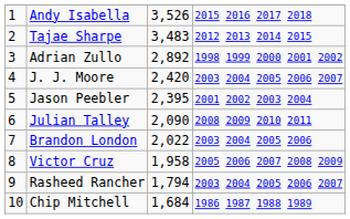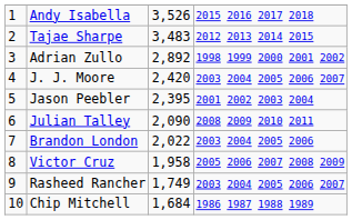 <table class="wikitable">
 <tr>
 </tr>
 <tr>
 <td>1</td>
 <td><a href='#'>Andy Isabella</a></td>
 <td>3,526</td>
 <td style="font-size:80%;"><a href='#'>2015</a> <a href='#'>2016</a> <a href='#'>2017</a> <a href='#'>2018</a></td>
 </tr>
 <tr>
 <td>2</td>
 <td><a href='#'>Tajae Sharpe</a></td>
 <td>3,483</td>
 <td style="font-size:80%;"><a href='#'>2012</a> <a href='#'>2013</a> <a href='#'>2014</a> <a href='#'>2015</a></td>
 </tr>
 <tr>
 <td>3</td>
 <td>Adrian Zullo</td>
 <td>2,892</td>
 <td style="font-size:80%;"><a href='#'>1998</a> <a href='#'>1999</a> <a href='#'>2000</a> <a href='#'>2001</a> <a href='#'>2002</a></td>
 </tr>
 <tr>
 <td>4</td>
 <td>J. J. Moore</td>
 <td>2,420</td>
 <td style="font-size:80%;"><a href='#'>2003</a> <a href='#'>2004</a> <a href='#'>2005</a> <a href='#'>2006</a> <a href='#'>2007</a></td>
 </tr>
 <tr>
 <td>5</td>
 <td>Jason Peebler</td>
 <td>2,395</td>
 <td style="font-size:80%;"><a href='#'>2001</a> <a href='#'>2002</a> <a href='#'>2003</a> <a href='#'>2004</a></td>
 </tr>
 <tr>
 <td>6</td>
 <td><a href='#'>Julian Talley</a></td>
 <td>2,090</td>
 <td style="font-size:80%;"><a href='#'>2008</a> <a href='#'>2009</a> <a href='#'>2010</a> <a href='#'>2011</a></td>
 </tr>
 <tr>
 <td>7</td>
 <td><a href='#'>Brandon London</a></td>
 <td>2,022</td>
 <td style="font-size:80%;"><a href='#'>2003</a> <a href='#'>2004</a> <a href='#'>2005</a> <a href='#'>2006</a></td>
 </tr>
 <tr>
 <td>8</td>
 <td><a href='#'>Victor Cruz</a></td>
 <td>1,958</td>
 <td style="font-size:80%;"><a href='#'>2005</a> <a href='#'>2006</a> <a href='#'>2007</a> <a href='#'>2008</a> <a href='#'>2009</a></td>
 </tr>
 <tr>
 <td>9</td>
 <td>Rasheed Rancher</td>
-<td>1,794</td>
+<td>1,749</td>
 <td style="font-size:80%;"><a href='#'>2003</a> <a href='#'>2004</a> <a href='#'>2005</a> <a href='#'>2006</a> <a href='#'>2007</a></td>
 </tr>
 <tr>
 <td>10</td>
 <td>Chip Mitchell</td>
 <td>1,684</td>
 <td style="font-size:80%;"><a href='#'>1986</a> <a href='#'>1987</a> <a href='#'>1988</a> <a href='#'>1989</a></td>
 </tr>
 </table>
